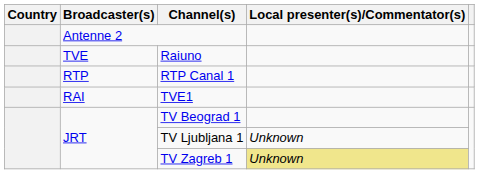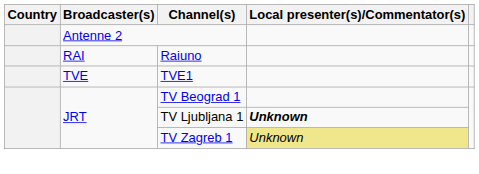 <table class="wikitable plainrowheaders">
 <tr>
 <th scope="col">Country</th>
 <th scope="col">Broadcaster(s)</th>
 <th scope="col">Channel(s)</th>
 <th scope="col">Local presenter(s)/Commentator(s)</th>
 <th scope="col"></th>
 </tr>
 <tr>
 <th scope="row"></th>
 <td colspan="2"><a href='#'>Antenne 2</a></td>
 <td></td>
 <td></td>
 </tr>
 <tr>
 <th scope="row"></th>
-<td><a href='#'>TVE</a></td>
+<td><a href='#'>RAI</a></td>
 <td><a href='#'>Raiuno</a></td>
 <td></td>
 <td></td>
 </tr>
 <tr>
 <th scope="row"></th>
-<td><a href='#'>RTP</a></td>
-<td><a href='#'>RTP Canal 1</a></td>
-<td></td>
-<td></td>
-</tr>
-<tr>
-<th scope="row"></th>
-<td><a href='#'>RAI</a></td>
+<td><a href='#'>TVE</a></td>
 <td><a href='#'>TVE1</a></td>
 <td></td>
 <td></td>
 </tr>
 <tr>
 <th scope="row" rowspan="3"></th>
 <td rowspan="3"><a href='#'>JRT</a></td>
 <td><a href='#'>TV Beograd 1</a></td>
 <td></td>
 <td rowspan="3"></td>
 </tr>
 <tr>
 <td>TV Ljubljana 1</td>
-<td><em>Unknown</em></td>
+<td><strong><em>Unknown</em></strong></td>
 </tr>
 <tr>
 <td><a href='#'>TV Zagreb 1</a></td>
 <td style="background: khaki;"><em>Unknown</em></td>
 </tr>
 </table>
